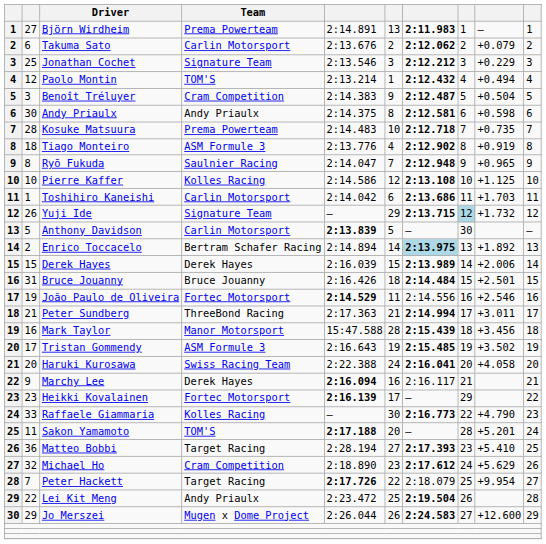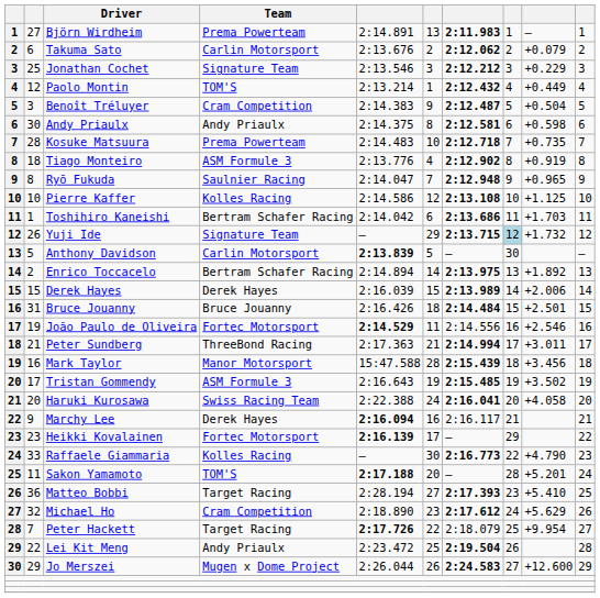 <table class="wikitable" style="font-size: 95%;">
 <tr>
 <th scope="col"></th>
 <th scope="col"></th>
 <th scope="col">Driver</th>
 <th scope="col">Team</th>
 <th scope="col"></th>
 <th scope="col"></th>
 <th scope="col"></th>
 <th scope="col"></th>
 <th scope="col"></th>
 <th scope="col"></th>
 </tr>
 <tr>
 <th scope="row">1</th>
 <td>27</td>
 <td> <a href='#'>Björn Wirdheim</a></td>
 <td><a href='#'>Prema Powerteam</a></td>
 <td>2:14.891</td>
 <td>13</td>
 <td><strong>2:11.983</strong></td>
 <td>1</td>
 <td>—</td>
 <td>1</td>
 </tr>
 <tr>
 <th scope="row">2</th>
 <td>6</td>
 <td> <a href='#'>Takuma Sato</a></td>
 <td><a href='#'>Carlin Motorsport</a></td>
 <td>2:13.676</td>
 <td>2</td>
 <td><strong>2:12.062</strong></td>
 <td>2</td>
 <td>+0.079</td>
 <td>2</td>
 </tr>
 <tr>
 <th scope="row">3</th>
 <td>25</td>
 <td> <a href='#'>Jonathan Cochet</a></td>
 <td><a href='#'>Signature Team</a></td>
 <td>2:13.546</td>
 <td>3</td>
 <td><strong>2:12.212</strong></td>
 <td>3</td>
 <td>+0.229</td>
 <td>3</td>
 </tr>
 <tr>
 <th scope="row">4</th>
 <td>12</td>
 <td> <a href='#'>Paolo Montin</a></td>
 <td><a href='#'>TOM'S</a></td>
 <td>2:13.214</td>
 <td>1</td>
 <td><strong>2:12.432</strong></td>
 <td>4</td>
-<td>+0.494</td>
+<td>+0.449</td>
 <td>4</td>
 </tr>
 <tr>
 <th scope="row">5</th>
 <td>3</td>
 <td> <a href='#'>Benoît Tréluyer</a></td>
 <td><a href='#'>Cram Competition</a></td>
 <td>2:14.383</td>
 <td>9</td>
 <td><strong>2:12.487</strong></td>
 <td>5</td>
 <td>+0.504</td>
 <td>5</td>
 </tr>
 <tr>
 <th scope="row">6</th>
 <td>30</td>
 <td> <a href='#'>Andy Priaulx</a></td>
 <td>Andy Priaulx</td>
 <td>2:14.375</td>
 <td>8</td>
 <td><strong>2:12.581</strong></td>
 <td>6</td>
 <td>+0.598</td>
 <td>6</td>
 </tr>
 <tr>
 <th scope="row">7</th>
 <td>28</td>
 <td> <a href='#'>Kosuke Matsuura</a></td>
 <td><a href='#'>Prema Powerteam</a></td>
 <td>2:14.483</td>
 <td>10</td>
 <td><strong>2:12.718</strong></td>
 <td>7</td>
 <td>+0.735</td>
 <td>7</td>
 </tr>
 <tr>
 <th scope="row">8</th>
 <td>18</td>
 <td> <a href='#'>Tiago Monteiro</a></td>
 <td><a href='#'>ASM Formule 3</a></td>
 <td>2:13.776</td>
 <td>4</td>
 <td><strong>2:12.902</strong></td>
 <td>8</td>
 <td>+0.919</td>
 <td>8</td>
 </tr>
 <tr>
 <th scope="row">9</th>
 <td>8</td>
 <td> <a href='#'>Ryō Fukuda</a></td>
 <td><a href='#'>Saulnier Racing</a></td>
 <td>2:14.047</td>
 <td>7</td>
 <td><strong>2:12.948</strong></td>
 <td>9</td>
 <td>+0.965</td>
 <td>9</td>
 </tr>
 <tr>
 <th scope="row">10</th>
 <td>10</td>
 <td> <a href='#'>Pierre Kaffer</a></td>
 <td><a href='#'>Kolles Racing</a></td>
 <td>2:14.586</td>
 <td>12</td>
 <td><strong>2:13.108</strong></td>
 <td>10</td>
 <td>+1.125</td>
 <td>10</td>
 </tr>
 <tr>
 <th scope="row">11</th>
 <td>1</td>
 <td> <a href='#'>Toshihiro Kaneishi</a></td>
-<td><a href='#'>Carlin Motorsport</a></td>
+<td>Bertram Schafer Racing</td>
 <td>2:14.042</td>
 <td>6</td>
 <td><strong>2:13.686</strong></td>
 <td>11</td>
 <td>+1.703</td>
 <td>11</td>
 </tr>
 <tr>
 <th scope="row">12</th>
 <td>26</td>
 <td> <a href='#'>Yuji Ide</a></td>
 <td><a href='#'>Signature Team</a></td>
 <td>—</td>
 <td>29</td>
 <td><strong>2:13.715</strong></td>
 <td style="background: lightblue;">12</td>
 <td>+1.732</td>
 <td>12</td>
 </tr>
 <tr>
 <th scope="row">13</th>
 <td>5</td>
 <td> <a href='#'>Anthony Davidson</a></td>
 <td><a href='#'>Carlin Motorsport</a></td>
 <td><strong>2:13.839</strong></td>
 <td>5</td>
 <td>—</td>
 <td>30</td>
 <td></td>
 <td>—</td>
 </tr>
 <tr>
 <th scope="row">14</th>
 <td>2</td>
 <td> <a href='#'>Enrico Toccacelo</a></td>
 <td>Bertram Schafer Racing</td>
 <td>2:14.894</td>
 <td>14</td>
-<td style="background: lightblue;"><strong>2:13.975</strong></td>
+<td><strong>2:13.975</strong></td>
 <td>13</td>
 <td>+1.892</td>
 <td>13</td>
 </tr>
 <tr>
 <th scope="row">15</th>
 <td>15</td>
 <td> <a href='#'>Derek Hayes</a></td>
 <td>Derek Hayes</td>
 <td>2:16.039</td>
 <td>15</td>
 <td><strong>2:13.989</strong></td>
 <td>14</td>
 <td>+2.006</td>
 <td>14</td>
 </tr>
 <tr>
 <th scope="row">16</th>
 <td>31</td>
 <td> <a href='#'>Bruce Jouanny</a></td>
 <td>Bruce Jouanny</td>
 <td>2:16.426</td>
 <td>18</td>
 <td><strong>2:14.484</strong></td>
 <td>15</td>
 <td>+2.501</td>
 <td>15</td>
 </tr>
 <tr>
 <th scope="row">17</th>
 <td>19</td>
 <td> <a href='#'>João Paulo de Oliveira</a></td>
 <td><a href='#'>Fortec Motorsport</a></td>
 <td><strong>2:14.529</strong></td>
 <td>11</td>
 <td>2:14.556</td>
 <td>16</td>
 <td>+2.546</td>
 <td>16</td>
 </tr>
 <tr>
 <th scope="row">18</th>
 <td>21</td>
 <td> <a href='#'>Peter Sundberg</a></td>
 <td>ThreeBond Racing</td>
 <td>2:17.363</td>
 <td>21</td>
 <td><strong>2:14.994</strong></td>
 <td>17</td>
 <td>+3.011</td>
 <td>17</td>
 </tr>
 <tr>
 <th scope="row">19</th>
 <td>16</td>
 <td> <a href='#'>Mark Taylor</a></td>
 <td><a href='#'>Manor Motorsport</a></td>
 <td>15:47.588</td>
 <td>28</td>
 <td><strong>2:15.439</strong></td>
 <td>18</td>
 <td>+3.456</td>
 <td>18</td>
 </tr>
 <tr>
 <th scope="row">20</th>
 <td>17</td>
 <td> <a href='#'>Tristan Gommendy</a></td>
 <td><a href='#'>ASM Formule 3</a></td>
 <td>2:16.643</td>
 <td>19</td>
 <td><strong>2:15.485</strong></td>
 <td>19</td>
 <td>+3.502</td>
 <td>19</td>
 </tr>
 <tr>
 <th scope="row">21</th>
 <td>20</td>
 <td> <a href='#'>Haruki Kurosawa</a></td>
 <td><a href='#'>Swiss Racing Team</a></td>
 <td>2:22.388</td>
 <td>24</td>
 <td><strong>2:16.041</strong></td>
 <td>20</td>
 <td>+4.058</td>
 <td>20</td>
 </tr>
 <tr>
 <th scope="row">22</th>
 <td>9</td>
 <td> <a href='#'>Marchy Lee</a></td>
 <td>Derek Hayes</td>
 <td><strong>2:16.094</strong></td>
 <td>16</td>
 <td>2:16.117</td>
 <td>21</td>
 <td></td>
 <td>21</td>
 </tr>
 <tr>
 <th scope="row">23</th>
 <td>23</td>
 <td> <a href='#'>Heikki Kovalainen</a></td>
 <td><a href='#'>Fortec Motorsport</a></td>
 <td><strong>2:16.139</strong></td>
 <td>17</td>
 <td>—</td>
 <td>29</td>
 <td></td>
 <td>22</td>
 </tr>
 <tr>
 <th scope="row">24</th>
 <td>33</td>
 <td> <a href='#'>Raffaele Giammaria</a></td>
 <td><a href='#'>Kolles Racing</a></td>
 <td>—</td>
 <td>30</td>
 <td><strong>2:16.773</strong></td>
 <td>22</td>
 <td>+4.790</td>
 <td>23</td>
 </tr>
 <tr>
 <th scope="row">25</th>
 <td>11</td>
 <td> <a href='#'>Sakon Yamamoto</a></td>
 <td><a href='#'>TOM'S</a></td>
 <td><strong>2:17.188</strong></td>
 <td>20</td>
 <td>—</td>
 <td>28</td>
 <td>+5.201</td>
 <td>24</td>
 </tr>
 <tr>
 <th scope="row">26</th>
 <td>36</td>
 <td> <a href='#'>Matteo Bobbi</a></td>
 <td>Target Racing</td>
 <td>2:28.194</td>
 <td>27</td>
 <td><strong>2:17.393</strong></td>
 <td>23</td>
 <td>+5.410</td>
 <td>25</td>
 </tr>
 <tr>
 <th scope="row">27</th>
 <td>32</td>
 <td> <a href='#'>Michael Ho</a></td>
 <td><a href='#'>Cram Competition</a></td>
 <td>2:18.890</td>
 <td>23</td>
 <td><strong>2:17.612</strong></td>
 <td>24</td>
 <td>+5.629</td>
 <td>26</td>
 </tr>
 <tr>
 <th scope="row">28</th>
 <td>7</td>
 <td> <a href='#'>Peter Hackett</a></td>
 <td>Target Racing</td>
 <td><strong>2:17.726</strong></td>
 <td>22</td>
 <td>2:18.079</td>
 <td>25</td>
 <td>+9.954</td>
 <td>27</td>
 </tr>
 <tr>
 <th scope="row">29</th>
 <td>22</td>
 <td> <a href='#'>Lei Kit Meng</a></td>
 <td>Andy Priaulx</td>
 <td>2:23.472</td>
 <td>25</td>
 <td><strong>2:19.504</strong></td>
 <td>26</td>
 <td></td>
 <td>28</td>
 </tr>
 <tr>
 <th scope="row">30</th>
 <td>29</td>
 <td> <a href='#'>Jo Merszei</a></td>
 <td><a href='#'>Mugen</a> x <a href='#'>Dome Project</a></td>
 <td>2:26.044</td>
 <td>26</td>
 <td><strong>2:24.583</strong></td>
 <td>27</td>
 <td>+12.600</td>
 <td>29</td>
 </tr>
 <tr>
 <td colspan="10"></td>
 </tr>
 <tr>
 <td colspan="10"></td>
 </tr>
 <tr>
 <td colspan="10"></td>
 </tr>
 <tr>
 </tr>
 </table>
